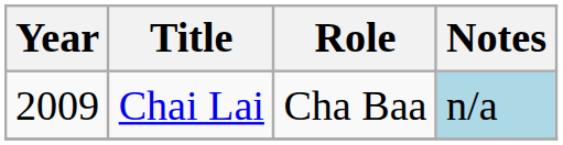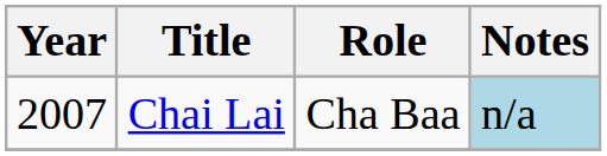 <table class="wikitable">
 <tr>
 <th>Year</th>
 <th>Title</th>
 <th>Role</th>
 <th>Notes</th>
 </tr>
 <tr>
-<td>2009</td>
+<td>2007</td>
 <td><a href='#'>Chai Lai</a></td>
 <td>Cha Baa</td>
 <td style="background: lightblue;">n/a</td>
 </tr>
 <tr>
 </tr>
 </table>
